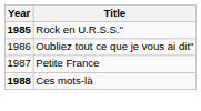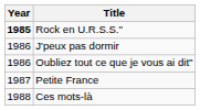 <table class="wikitable">
 <tr>
 <th>Year</th>
 <th>Title</th>
 </tr>
 <tr>
 <td><strong>1985</strong></td>
 <td>Rock en U.R.S.S."</td>
 </tr>
 <tr>
 <td>1986</td>
+<td>J'peux pas dormir</td>
+</tr>
+<tr>
+<td>1986</td>
 <td>Oubliez tout ce que je vous ai  dit"</td>
 </tr>
 <tr>
 <td>1987</td>
 <td>Petite France</td>
 </tr>
 <tr>
-<td><strong>1988</strong></td>
+<td>1988</td>
 <td>Ces mots-là</td>
 </tr>
 </table>
